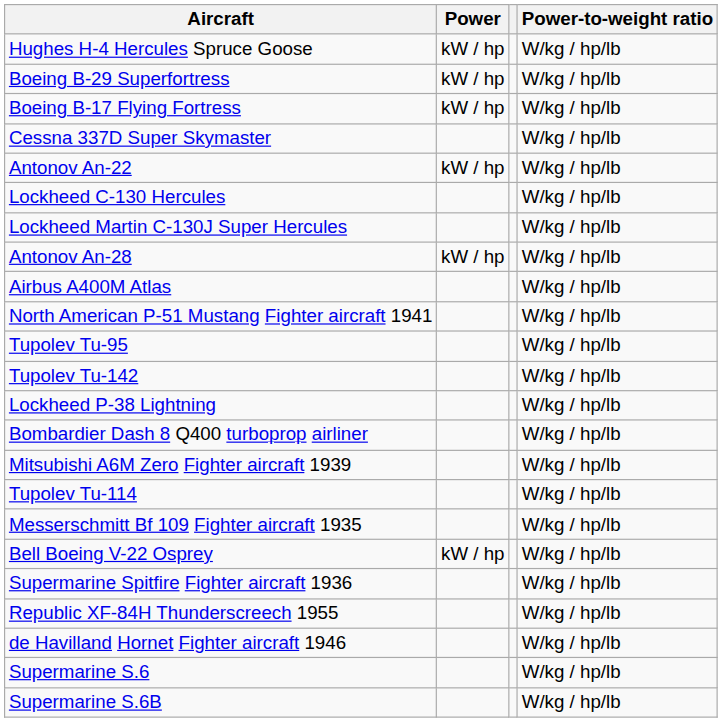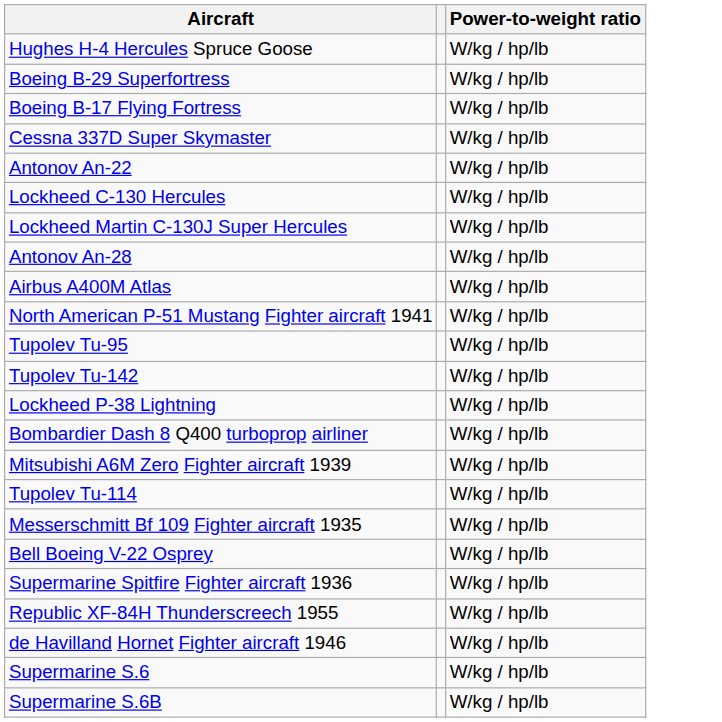 <table class="wikitable sortable mw-collapsible mw-collapsed">
 <tr>
 <th>Aircraft</th>
-<th data-sort-type="number">Power</th>
 <th data-sort-type="number"></th>
 <th data-sort-type="number">Power-to-weight ratio</th>
 </tr>
 <tr>
 <td><a href='#'>Hughes H-4 Hercules</a> Spruce Goose</td>
-<td> kW /  hp</td>
 <td></td>
 <td> W/kg /  hp/lb</td>
 </tr>
 <tr>
 <td><a href='#'>Boeing B-29 Superfortress</a></td>
-<td> kW /  hp</td>
 <td></td>
 <td> W/kg /  hp/lb</td>
 </tr>
 <tr>
 <td><a href='#'>Boeing B-17 Flying Fortress</a></td>
-<td> kW /  hp</td>
 <td></td>
 <td> W/kg /  hp/lb</td>
 </tr>
 <tr>
 <td><a href='#'>Cessna 337D Super Skymaster</a></td>
 <td></td>
-<td></td>
 <td> W/kg /  hp/lb</td>
 </tr>
 <tr>
 <td><a href='#'>Antonov An-22</a></td>
-<td> kW /  hp</td>
 <td></td>
 <td> W/kg /  hp/lb</td>
 </tr>
 <tr>
 <td><a href='#'>Lockheed C-130 Hercules</a></td>
 <td></td>
-<td></td>
 <td> W/kg /  hp/lb</td>
 </tr>
 <tr>
 <td><a href='#'>Lockheed Martin C-130J Super Hercules</a></td>
 <td></td>
-<td></td>
 <td> W/kg /  hp/lb</td>
 </tr>
 <tr>
 <td><a href='#'>Antonov An-28</a></td>
-<td> kW /  hp</td>
 <td></td>
 <td> W/kg /  hp/lb</td>
 </tr>
 <tr>
 <td><a href='#'>Airbus A400M Atlas</a></td>
 <td></td>
-<td></td>
 <td> W/kg /  hp/lb</td>
 </tr>
 <tr>
 <td><a href='#'>North American P-51 Mustang</a> <a href='#'>Fighter aircraft</a> 1941</td>
-<td></td>
 <td></td>
 <td> W/kg /  hp/lb</td>
 </tr>
 <tr>
 <td><a href='#'>Tupolev Tu-95</a></td>
 <td></td>
-<td></td>
 <td> W/kg /  hp/lb</td>
 </tr>
 <tr>
 <td><a href='#'>Tupolev Tu-142</a></td>
-<td></td>
 <td></td>
 <td> W/kg /  hp/lb</td>
 </tr>
 <tr>
 <td><a href='#'>Lockheed P-38 Lightning</a></td>
 <td></td>
-<td></td>
 <td> W/kg /  hp/lb</td>
 </tr>
 <tr>
 <td><a href='#'>Bombardier Dash 8</a> Q400 <a href='#'>turboprop</a> <a href='#'>airliner</a></td>
-<td></td>
 <td></td>
 <td> W/kg /  hp/lb</td>
 </tr>
 <tr>
 <td><a href='#'>Mitsubishi A6M Zero</a> <a href='#'>Fighter aircraft</a> 1939</td>
 <td></td>
-<td></td>
 <td> W/kg /  hp/lb</td>
 </tr>
 <tr>
 <td><a href='#'>Tupolev Tu-114</a></td>
-<td></td>
 <td></td>
 <td> W/kg /  hp/lb</td>
 </tr>
 <tr>
 <td><a href='#'>Messerschmitt Bf 109</a> <a href='#'>Fighter aircraft</a> 1935</td>
 <td></td>
-<td></td>
 <td> W/kg /  hp/lb</td>
 </tr>
 <tr>
 <td><a href='#'>Bell Boeing V-22 Osprey</a></td>
-<td> kW /  hp</td>
 <td></td>
 <td> W/kg /  hp/lb</td>
 </tr>
 <tr>
 <td><a href='#'>Supermarine Spitfire</a> <a href='#'>Fighter aircraft</a> 1936</td>
 <td></td>
-<td></td>
 <td> W/kg /  hp/lb</td>
 </tr>
 <tr>
 <td><a href='#'>Republic XF-84H Thunderscreech</a> 1955</td>
-<td></td>
 <td></td>
 <td> W/kg /  hp/lb</td>
 </tr>
 <tr>
 <td><a href='#'>de Havilland</a> <a href='#'>Hornet</a> <a href='#'>Fighter aircraft</a> 1946</td>
 <td></td>
-<td></td>
 <td> W/kg /  hp/lb</td>
 </tr>
 <tr>
 <td><a href='#'>Supermarine S.6</a></td>
-<td></td>
 <td></td>
 <td> W/kg /  hp/lb</td>
 </tr>
 <tr>
 <td><a href='#'>Supermarine S.6B</a></td>
 <td></td>
-<td></td>
 <td> W/kg /  hp/lb</td>
 </tr>
 </table>
